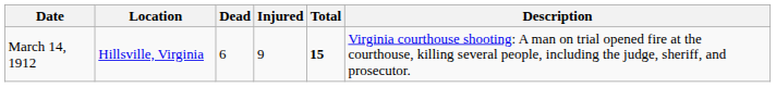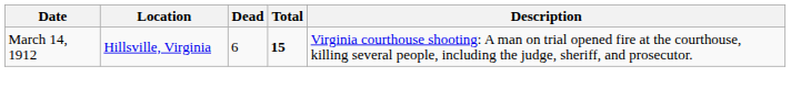 <table class="wikitable sortable">
 <tr>
 <th width=12%>Date</th>
 <th width=16%>Location</th>
 <th width=5%>Dead</th>
-<th width=5%>Injured</th>
 <th width=5%>Total</th>
 <th width=60%>Description</th>
 </tr>
 <tr>
 <td>March 14, 1912</td>
 <td><a href='#'>Hillsville, Virginia</a></td>
 <td>6</td>
-<td>9</td>
 <td><strong>15</strong></td>
 <td><a href='#'>Virginia courthouse shooting</a>: A man on trial opened fire at the courthouse, killing several people, including the judge, sheriff, and prosecutor.</td>
 </tr>
 </table>
